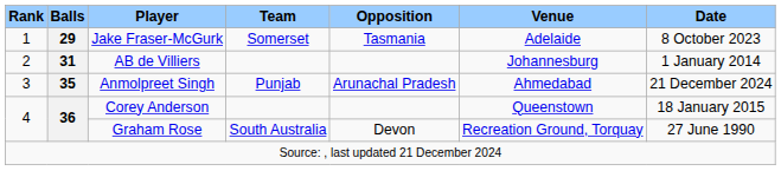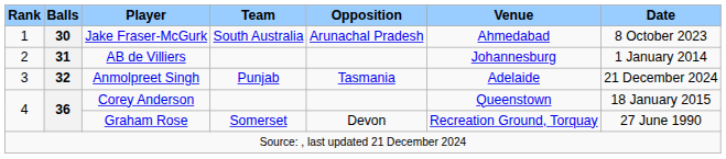 <table class="wikitable sortable" style="text-align:center">
 <tr>
 <th scope="col" style="background:#9cf;">Rank</th>
 <th scope="col" style="background:#9cf;">Balls</th>
 <th scope="col" style="background:#9cf;">Player</th>
 <th scope="col" style="background:#9cf;">Team</th>
 <th scope="col" style="background:#9cf;">Opposition</th>
 <th scope="col" style="background:#9cf;">Venue</th>
 <th scope="col" style="background:#9cf;">Date</th>
 </tr>
 <tr>
 <td>1</td>
-<th>29</th>
+<th>30</th>
 <td> <a href='#'>Jake Fraser-McGurk</a></td>
-<td><a href='#'>Somerset</a></td>
-<td><a href='#'> Tasmania</a></td>
-<td><a href='#'>Adelaide</a></td>
+<td><a href='#'> South Australia</a></td>
+<td><a href='#'>Arunachal Pradesh</a></td>
+<td><a href='#'>Ahmedabad</a></td>
 <td>8 October 2023</td>
 </tr>
 <tr>
 <td>2</td>
 <th>31</th>
 <td> <a href='#'>AB de Villiers</a></td>
 <td></td>
 <td></td>
 <td><a href='#'>Johannesburg</a></td>
 <td>1 January 2014</td>
 </tr>
 <tr>
 <td>3</td>
-<th>35</th>
+<th>32</th>
 <td> <a href='#'>Anmolpreet Singh</a></td>
 <td><a href='#'>Punjab</a></td>
-<td><a href='#'>Arunachal Pradesh</a></td>
-<td><a href='#'>Ahmedabad</a></td>
+<td><a href='#'> Tasmania</a></td>
+<td><a href='#'>Adelaide</a></td>
 <td>21 December 2024</td>
 </tr>
 <tr>
 <td rowspan=2>4</td>
 <th rowspan=2>36</th>
 <td> <a href='#'>Corey Anderson</a></td>
 <td></td>
 <td></td>
 <td><a href='#'>Queenstown</a></td>
 <td>18 January 2015</td>
 </tr>
 <tr>
 <td> <a href='#'>Graham Rose</a></td>
-<td><a href='#'> South Australia</a></td>
+<td><a href='#'>Somerset</a></td>
 <td>Devon</td>
 <td><a href='#'>Recreation Ground, Torquay</a></td>
 <td>27 June 1990</td>
 </tr>
 <tr>
 <td colspan="7"><small>Source: , last updated 21 December 2024</small></td>
 </tr>
 </table>
